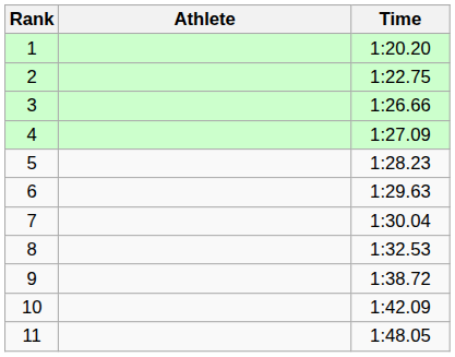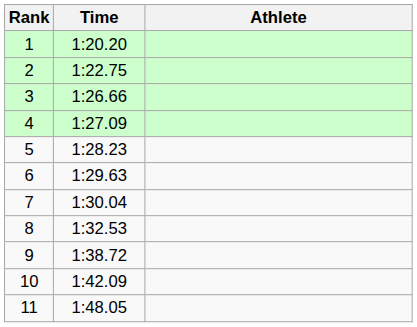 <table class=wikitable style="text-align:center">
 <tr>
 <th width=40>Rank</th>
+<th width=80>Time</th>
 <th width=250>Athlete</th>
-<th width=80>Time</th>
 </tr>
 <tr bgcolor="ccffcc">
 <td>1</td>
+<td>1:20.20</td>
 <td align=left></td>
-<td>1:20.20</td>
 </tr>
 <tr bgcolor="ccffcc">
 <td>2</td>
+<td>1:22.75</td>
 <td align=left></td>
-<td>1:22.75</td>
 </tr>
 <tr bgcolor="ccffcc">
 <td>3</td>
+<td>1:26.66</td>
 <td align=left></td>
-<td>1:26.66</td>
 </tr>
 <tr bgcolor="ccffcc">
 <td>4</td>
+<td>1:27.09</td>
 <td align=left></td>
-<td>1:27.09</td>
 </tr>
 <tr>
 <td>5</td>
+<td>1:28.23</td>
 <td align=left></td>
-<td>1:28.23</td>
 </tr>
 <tr>
 <td>6</td>
+<td>1:29.63</td>
 <td align=left></td>
-<td>1:29.63</td>
 </tr>
 <tr>
 <td>7</td>
+<td>1:30.04</td>
 <td align=left></td>
-<td>1:30.04</td>
 </tr>
 <tr>
 <td>8</td>
+<td>1:32.53</td>
 <td align=left></td>
-<td>1:32.53</td>
 </tr>
 <tr>
 <td>9</td>
+<td>1:38.72</td>
 <td align=left></td>
-<td>1:38.72</td>
 </tr>
 <tr>
 <td>10</td>
+<td>1:42.09</td>
 <td align=left></td>
-<td>1:42.09</td>
 </tr>
 <tr>
 <td>11</td>
+<td>1:48.05</td>
 <td align=left></td>
-<td>1:48.05</td>
 </tr>
 </table>
